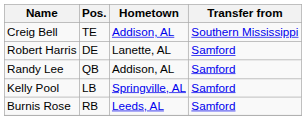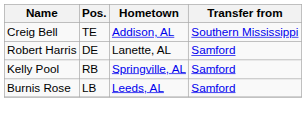 <table class="wikitable sortable">
 <tr>
 <th>Name</th>
 <th>Pos.</th>
 <th>Hometown</th>
 <th>Transfer from</th>
 </tr>
 <tr>
 <td>Creig Bell</td>
 <td>TE</td>
 <td><a href='#'>Addison, AL</a></td>
 <td><a href='#'>Southern Mississippi</a></td>
 </tr>
 <tr>
 <td>Robert Harris</td>
 <td>DE</td>
 <td Lanette, Alabama>Lanette, AL</td>
 <td><a href='#'>Samford</a></td>
 </tr>
 <tr>
-<td>Randy Lee</td>
-<td>QB</td>
-<td>Addison, AL</td>
-<td><a href='#'>Samford</a></td>
-</tr>
-<tr>
 <td>Kelly Pool</td>
-<td>LB</td>
+<td>RB</td>
 <td><a href='#'>Springville, AL</a></td>
 <td><a href='#'>Samford</a></td>
 </tr>
 <tr>
 <td>Burnis Rose</td>
-<td>RB</td>
+<td>LB</td>
 <td><a href='#'>Leeds, AL</a></td>
 <td><a href='#'>Samford</a></td>
 </tr>
 <tr>
 </tr>
 </table>
